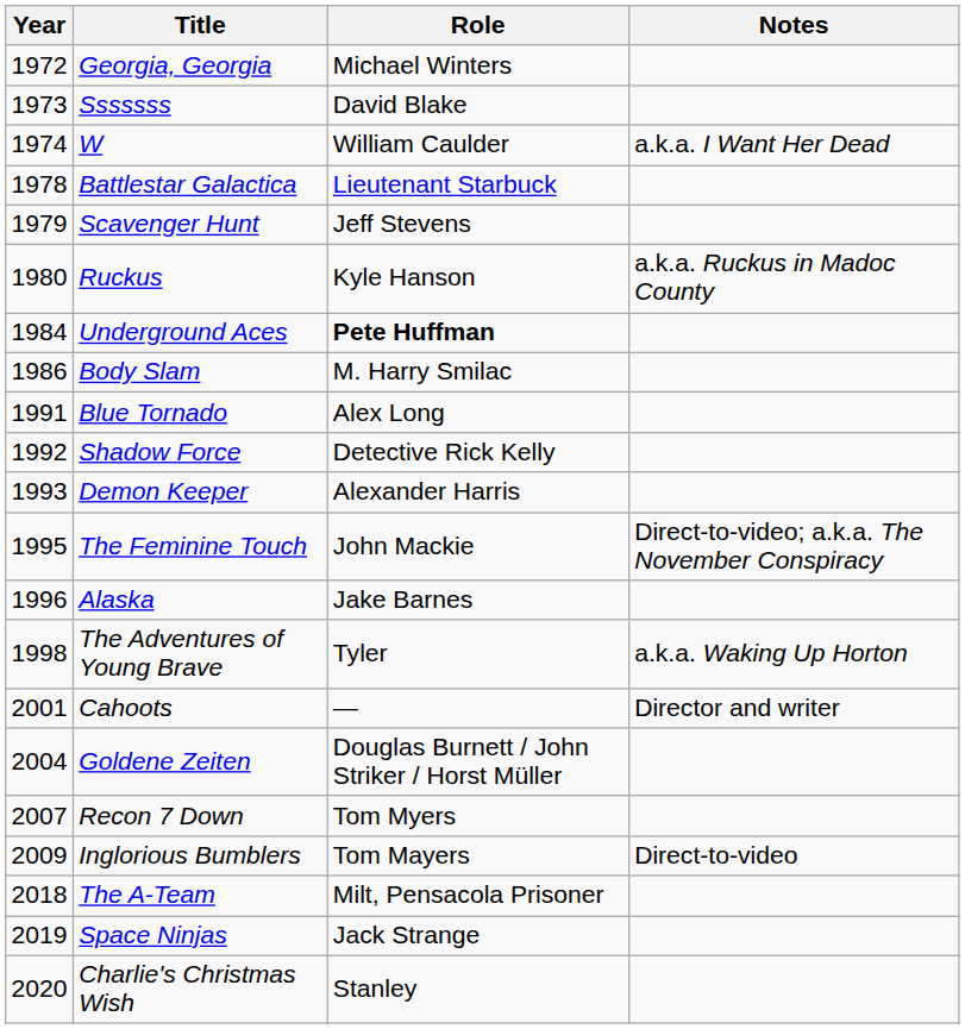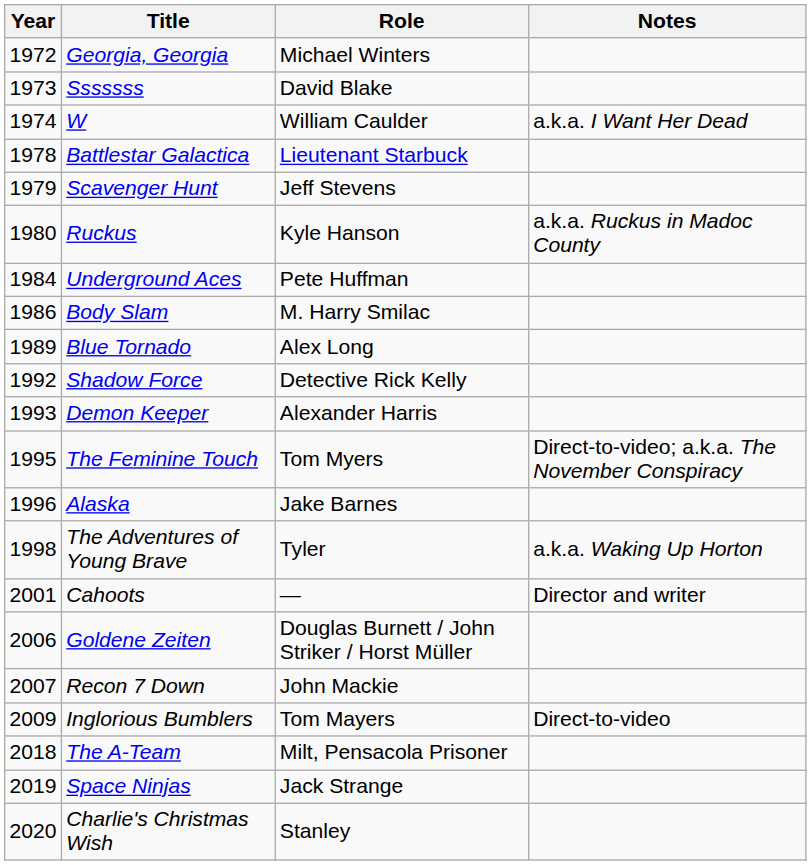 <table class="wikitable">
 <tr>
 <th>Year</th>
 <th>Title</th>
 <th>Role</th>
 <th>Notes</th>
 </tr>
 <tr>
 <td>1972</td>
 <td><em><a href='#'>Georgia, Georgia</a></em></td>
 <td>Michael Winters</td>
 <td></td>
 </tr>
 <tr>
 <td>1973</td>
 <td><em><a href='#'>Sssssss</a></em></td>
 <td>David Blake</td>
 <td></td>
 </tr>
 <tr>
 <td>1974</td>
 <td><em><a href='#'>W</a></em></td>
 <td>William Caulder</td>
 <td>a.k.a. <em>I Want Her Dead</em></td>
 </tr>
 <tr>
 <td>1978</td>
 <td><em><a href='#'>Battlestar Galactica</a></em></td>
 <td><a href='#'>Lieutenant Starbuck</a></td>
 <td></td>
 </tr>
 <tr>
 <td>1979</td>
 <td><em><a href='#'>Scavenger Hunt</a></em></td>
 <td>Jeff Stevens</td>
 <td></td>
 </tr>
 <tr>
 <td>1980</td>
 <td><em><a href='#'>Ruckus</a></em></td>
 <td>Kyle Hanson</td>
 <td>a.k.a. <em>Ruckus in Madoc County</em></td>
 </tr>
 <tr>
 <td>1984</td>
 <td><em><a href='#'>Underground Aces</a></em></td>
-<td><strong>Pete Huffman</strong></td>
+<td>Pete Huffman</td>
 <td></td>
 </tr>
 <tr>
 <td>1986</td>
 <td><em><a href='#'>Body Slam</a></em></td>
 <td>M. Harry Smilac</td>
 <td></td>
 </tr>
 <tr>
-<td>1991</td>
+<td>1989</td>
 <td><em><a href='#'>Blue Tornado</a></em></td>
 <td>Alex Long</td>
 <td></td>
 </tr>
 <tr>
 <td>1992</td>
 <td><em><a href='#'>Shadow Force</a></em></td>
 <td>Detective Rick Kelly</td>
 <td></td>
 </tr>
 <tr>
 <td>1993</td>
 <td><em><a href='#'>Demon Keeper</a></em></td>
 <td>Alexander Harris</td>
 <td></td>
 </tr>
 <tr>
 <td>1995</td>
 <td><em><a href='#'>The Feminine Touch</a></em></td>
-<td>John Mackie</td>
+<td>Tom Myers</td>
 <td>Direct-to-video; a.k.a. <em>The November Conspiracy</em></td>
 </tr>
 <tr>
 <td>1996</td>
 <td><em><a href='#'>Alaska</a></em></td>
 <td>Jake Barnes</td>
 <td></td>
 </tr>
 <tr>
 <td>1998</td>
 <td><em>The Adventures of Young Brave</em></td>
 <td>Tyler</td>
 <td>a.k.a. <em>Waking Up Horton</em></td>
 </tr>
 <tr>
 <td>2001</td>
 <td><em>Cahoots</em></td>
 <td>—</td>
 <td>Director and writer</td>
 </tr>
 <tr>
-<td>2004</td>
+<td>2006</td>
 <td><em><a href='#'>Goldene Zeiten</a></em></td>
 <td>Douglas Burnett / John Striker / Horst Müller</td>
 <td></td>
 </tr>
 <tr>
 <td>2007</td>
 <td><em>Recon 7 Down</em></td>
-<td>Tom Myers</td>
+<td>John Mackie</td>
 <td></td>
 </tr>
 <tr>
 <td>2009</td>
 <td><em>Inglorious Bumblers</em></td>
 <td>Tom Mayers</td>
 <td>Direct-to-video</td>
 </tr>
 <tr>
 <td>2018</td>
 <td><em><a href='#'>The A-Team</a></em></td>
 <td>Milt, Pensacola Prisoner</td>
 <td></td>
 </tr>
 <tr>
 <td>2019</td>
 <td><em><a href='#'>Space Ninjas</a></em></td>
 <td>Jack Strange</td>
 <td></td>
 </tr>
 <tr>
 <td>2020</td>
 <td><em>Charlie's Christmas Wish</em></td>
 <td>Stanley</td>
 <td></td>
 </tr>
 </table>
